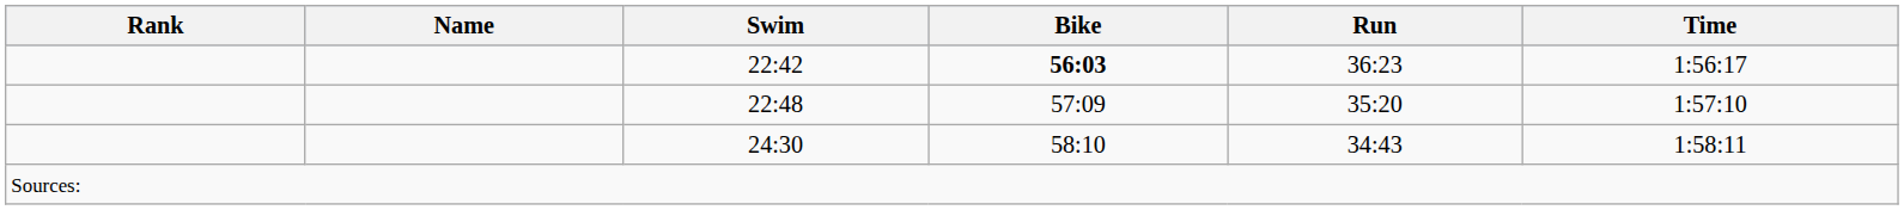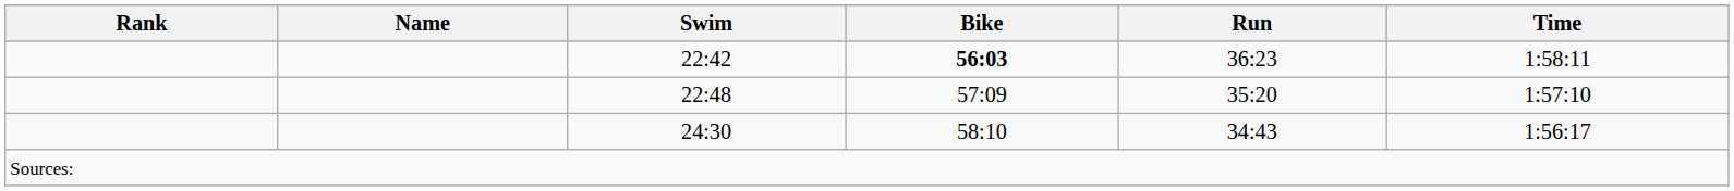 <table class="wikitable sortable" style="font-size:95%" width="60%">
 <tr bgcolor="lightsteelblue">
 <th>Rank</th>
 <th>Name</th>
 <th>Swim</th>
 <th>Bike</th>
 <th>Run</th>
 <th>Time</th>
 </tr>
 <tr align="center">
 <td></td>
 <td align="left"></td>
 <td>22:42</td>
 <td><strong>56:03</strong></td>
 <td>36:23</td>
-<td>1:56:17</td>
+<td>1:58:11</td>
 </tr>
 <tr align="center">
 <td></td>
 <td align="left"></td>
 <td>22:48</td>
 <td>57:09</td>
 <td>35:20</td>
 <td>1:57:10</td>
 </tr>
 <tr align="center">
 <td></td>
 <td align="left"></td>
 <td>24:30</td>
 <td>58:10</td>
 <td>34:43</td>
-<td>1:58:11</td>
+<td>1:56:17</td>
 </tr>
 <tr>
 <td colspan="6"><small>Sources:</small></td>
 </tr>
 </table>
